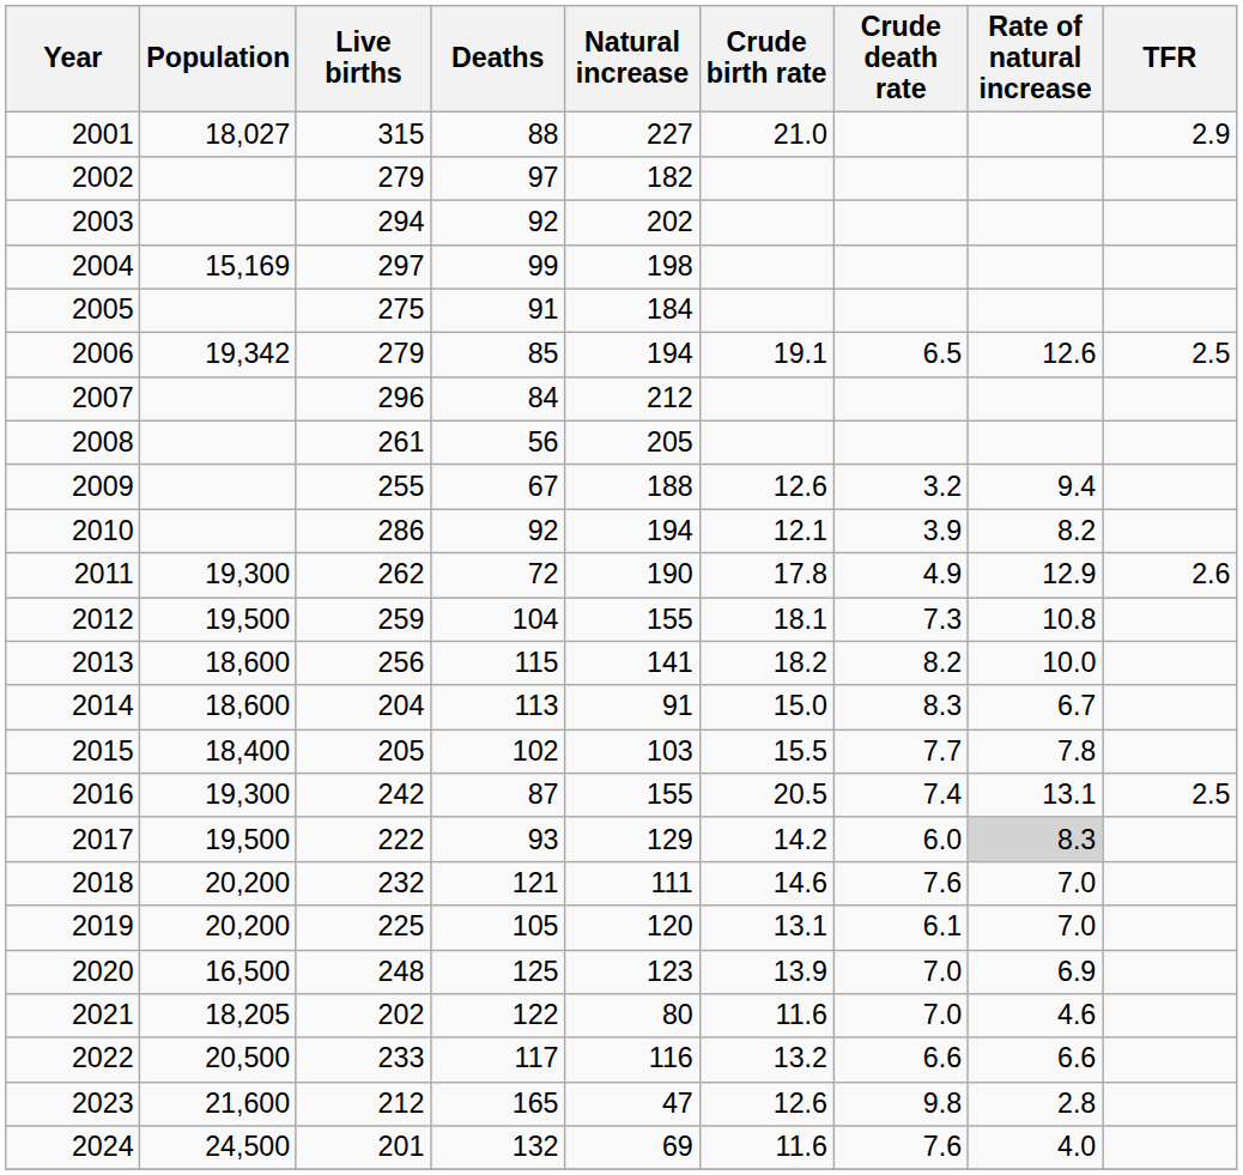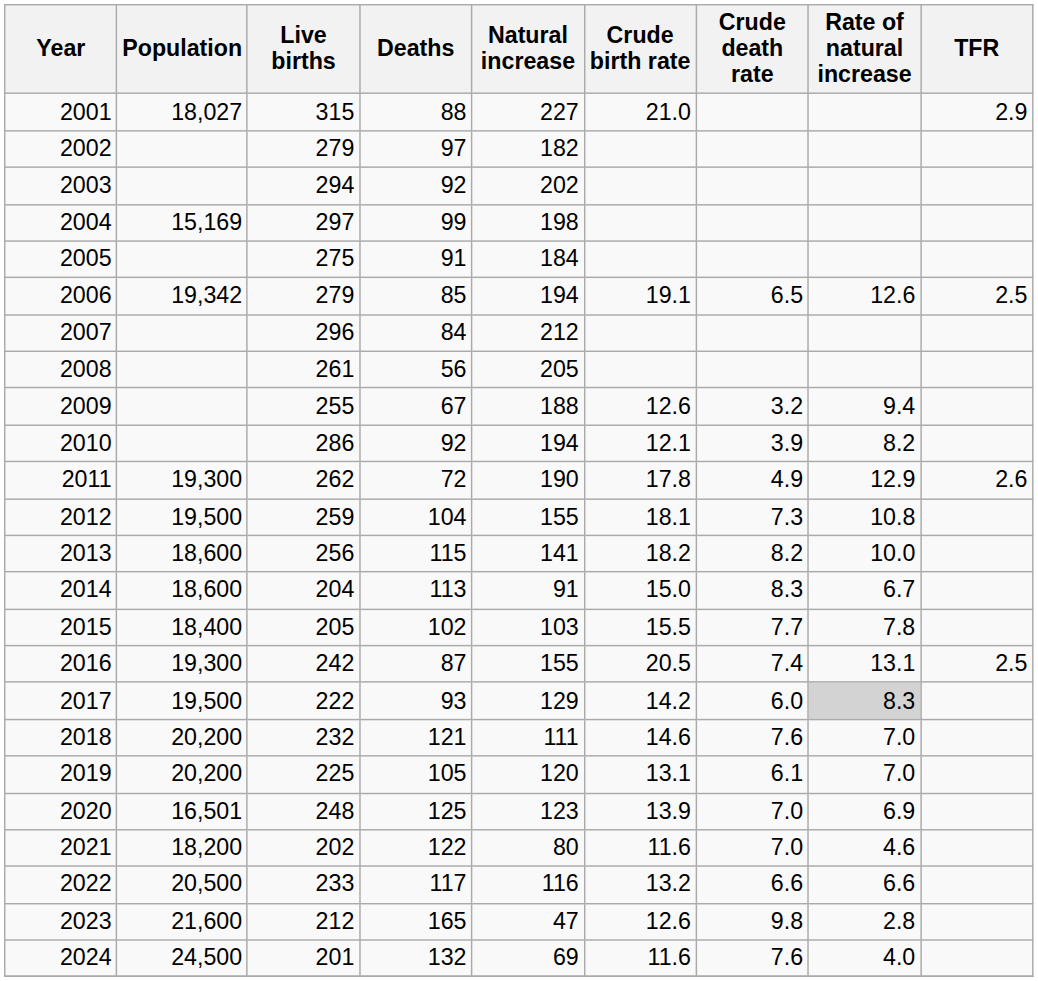 <table class="wikitable" style="text-align:right;">
 <tr>
 <th width="70">Year</th>
 <th width="70">Population</th>
 <th width="70">Live births</th>
 <th width="70">Deaths</th>
 <th width="70">Natural increase</th>
 <th width="70">Crude birth rate</th>
 <th width="70">Crude death rate</th>
 <th width="70">Rate of natural increase</th>
 <th width="70">TFR<br></th>
 </tr>
 <tr>
 <td align="right">2001</td>
 <td align="right">18,027</td>
 <td align="right">315</td>
 <td align="right">88</td>
 <td align="right">227</td>
 <td align="right">21.0</td>
 <td align="right"></td>
 <td align="right"></td>
 <td align="right">2.9</td>
 </tr>
 <tr>
 <td>2002</td>
 <td></td>
 <td>279</td>
 <td>97</td>
 <td>182</td>
 <td></td>
 <td></td>
 <td></td>
 <td></td>
 </tr>
 <tr>
 <td align="right">2003</td>
 <td align="right"></td>
 <td align="right">294</td>
 <td align="right">92</td>
 <td align="right">202</td>
 <td align="right"></td>
 <td align="right"></td>
 <td align="right"></td>
 <td align="right"></td>
 </tr>
 <tr>
 <td align="right">2004</td>
 <td align="right">15,169</td>
 <td align="right">297</td>
 <td align="right">99</td>
 <td align="right">198</td>
 <td align="right"></td>
 <td align="right"></td>
 <td align="right"></td>
 <td align="right"></td>
 </tr>
 <tr>
 <td align="right">2005</td>
 <td align="right"></td>
 <td align="right">275</td>
 <td align="right">91</td>
 <td align="right">184</td>
 <td align="right"></td>
 <td align="right"></td>
 <td align="right"></td>
 <td align="right"></td>
 </tr>
 <tr>
 <td align="right">2006</td>
 <td align="right">19,342</td>
 <td align="right">279</td>
 <td align="right">85</td>
 <td align="right">194</td>
 <td align="right">19.1</td>
 <td align="right">6.5</td>
 <td align="right">12.6</td>
 <td align="right">2.5</td>
 </tr>
 <tr>
 <td align="right">2007</td>
 <td align="right"></td>
 <td align="right">296</td>
 <td align="right">84</td>
 <td align="right">212</td>
 <td align="right"></td>
 <td align="right"></td>
 <td align="right"></td>
 <td align="right"></td>
 </tr>
 <tr>
 <td align="right">2008</td>
 <td align="right"></td>
 <td align="right">261</td>
 <td align="right">56</td>
 <td align="right">205</td>
 <td align="right"></td>
 <td align="right"></td>
 <td align="right"></td>
 <td align="right"></td>
 </tr>
 <tr>
 <td align="right">2009</td>
 <td align="right"></td>
 <td align="right">255</td>
 <td align="right">67</td>
 <td align="right">188</td>
 <td align="right">12.6</td>
 <td align="right">3.2</td>
 <td align="right">9.4</td>
 <td align="right"></td>
 </tr>
 <tr>
 <td align="right">2010</td>
 <td align="right"></td>
 <td align="right">286</td>
 <td align="right">92</td>
 <td align="right">194</td>
 <td align="right">12.1</td>
 <td align="right">3.9</td>
 <td align="right">8.2</td>
 <td align="right"></td>
 </tr>
 <tr>
 <td align="right">2011</td>
 <td align="right">19,300</td>
 <td align="right">262</td>
 <td align="right">72</td>
 <td align="right">190</td>
 <td align="right">17.8</td>
 <td align="right">4.9</td>
 <td align="right">12.9</td>
 <td align="right">2.6</td>
 </tr>
 <tr>
 <td align="right">2012</td>
 <td align="right">19,500</td>
 <td align="right">259</td>
 <td align="right">104</td>
 <td align="right">155</td>
 <td align="right">18.1</td>
 <td align="right">7.3</td>
 <td align="right">10.8</td>
 <td align="right"></td>
 </tr>
 <tr>
 <td align="right">2013</td>
 <td align="right">18,600</td>
 <td align="right">256</td>
 <td align="right">115</td>
 <td align="right">141</td>
 <td align="right">18.2</td>
 <td align="right">8.2</td>
 <td align="right">10.0</td>
 <td align="right"></td>
 </tr>
 <tr>
 <td align="right">2014</td>
 <td align="right">18,600</td>
 <td align="right">204</td>
 <td align="right">113</td>
 <td align="right">91</td>
 <td align="right">15.0</td>
 <td align="right">8.3</td>
 <td align="right">6.7</td>
 <td align="right"></td>
 </tr>
 <tr>
 <td align="right">2015</td>
 <td align="right">18,400</td>
 <td align="right">205</td>
 <td align="right">102</td>
 <td align="right">103</td>
 <td align="right">15.5</td>
 <td align="right">7.7</td>
 <td align="right">7.8</td>
 <td align="right"></td>
 </tr>
 <tr>
 <td align="right">2016</td>
 <td align="right">19,300</td>
 <td align="right">242</td>
 <td align="right">87</td>
 <td align="right">155</td>
 <td align="right">20.5</td>
 <td align="right">7.4</td>
 <td align="right">13.1</td>
 <td align="right">2.5</td>
 </tr>
 <tr>
 <td align="right">2017</td>
 <td align="right">19,500</td>
 <td align="right">222</td>
 <td align="right">93</td>
 <td align="right">129</td>
 <td align="right">14.2</td>
 <td align="right">6.0</td>
 <td align="right" style="background: lightgrey;">8.3</td>
 <td align="right"></td>
 </tr>
 <tr>
 <td align="right">2018</td>
 <td align="right">20,200</td>
 <td align="right">232</td>
 <td align="right">121</td>
 <td align="right">111</td>
 <td align="right">14.6</td>
 <td align="right">7.6</td>
 <td align="right">7.0</td>
 <td align="right"></td>
 </tr>
 <tr>
 <td align="right">2019</td>
 <td align="right">20,200</td>
 <td align="right">225</td>
 <td align="right">105</td>
 <td align="right">120</td>
 <td align="right">13.1</td>
 <td align="right">6.1</td>
 <td align="right">7.0</td>
 <td align="right"></td>
 </tr>
 <tr>
 <td align="right">2020</td>
-<td align="right">16,500</td>
+<td align="right">16,501</td>
 <td align="right">248</td>
 <td align="right">125</td>
 <td align="right">123</td>
 <td align="right">13.9</td>
 <td align="right">7.0</td>
 <td align="right">6.9</td>
 <td align="right"></td>
 </tr>
 <tr>
 <td align="right">2021</td>
-<td align="right">18,205</td>
+<td align="right">18,200</td>
 <td align="right">202</td>
 <td align="right">122</td>
 <td align="right">80</td>
 <td align="right">11.6</td>
 <td align="right">7.0</td>
 <td align="right">4.6</td>
 <td align="right"></td>
 </tr>
 <tr>
 <td align="right">2022</td>
 <td align="right">20,500</td>
 <td align="right">233</td>
 <td align="right">117</td>
 <td align="right">116</td>
 <td align="right">13.2</td>
 <td align="right">6.6</td>
 <td align="right">6.6</td>
 <td align="right"></td>
 </tr>
 <tr>
 <td align="right">2023</td>
 <td align="right">21,600</td>
 <td align="right">212</td>
 <td align="right">165</td>
 <td align="right">47</td>
 <td align="right">12.6</td>
 <td align="right">9.8</td>
 <td align="right">2.8</td>
 <td align="right"></td>
 </tr>
 <tr>
 <td align="right">2024</td>
 <td align="right">24,500</td>
 <td align="right">201</td>
 <td align="right">132</td>
 <td align="right">69</td>
 <td align="right">11.6</td>
 <td align="right">7.6</td>
 <td align="right">4.0</td>
 <td align="right"></td>
 </tr>
 <tr>
 </tr>
 </table>
